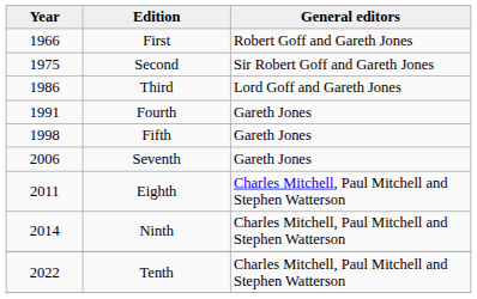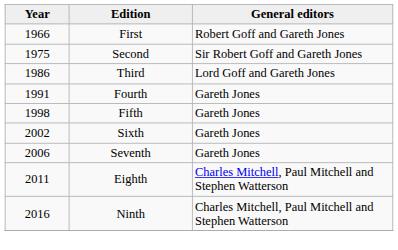 <table class="wikitable" style="margin: 1em auto 1em auto">
 <tr>
 <td align="center" style="background: #efefef;" width="75"><strong>Year</strong></td>
 <td align="center" style="background: #efefef;" width="150"><strong>Edition</strong></td>
 <td align="center" style="background: #efefef;" width="250"><strong>General editors</strong></td>
 </tr>
 <tr>
 <td align="center">1966</td>
 <td align="center">First</td>
 <td>Robert Goff and Gareth Jones</td>
 </tr>
 <tr>
 <td align="center">1975</td>
 <td align="center">Second</td>
 <td>Sir Robert Goff and Gareth Jones</td>
 </tr>
 <tr>
 <td align="center">1986</td>
 <td align="center">Third</td>
 <td>Lord Goff and Gareth Jones</td>
 </tr>
 <tr>
 <td align="center">1991</td>
 <td align="center">Fourth</td>
 <td>Gareth Jones</td>
 </tr>
 <tr>
 <td align="center">1998</td>
 <td align="center">Fifth</td>
 <td>Gareth Jones</td>
 </tr>
 <tr>
+<td align="center">2002</td>
+<td align="center">Sixth</td>
+<td>Gareth Jones</td>
+</tr>
+<tr>
 <td align="center">2006</td>
 <td align="center">Seventh</td>
 <td>Gareth Jones</td>
 </tr>
 <tr>
 <td align="center">2011</td>
 <td align="center">Eighth</td>
 <td><a href='#'>Charles Mitchell</a>, Paul Mitchell and Stephen Watterson</td>
 </tr>
 <tr>
-<td align="center">2014</td>
+<td align="center">2016</td>
 <td align="center">Ninth</td>
 <td>Charles Mitchell, Paul Mitchell and Stephen Watterson</td>
 </tr>
 <tr>
 </tr>
 <tr>
-<td align="center">2022</td>
-<td align="center">Tenth</td>
-<td>Charles Mitchell, Paul Mitchell and Stephen Watterson</td>
-</tr>
-<tr>
 </tr>
 </table>
